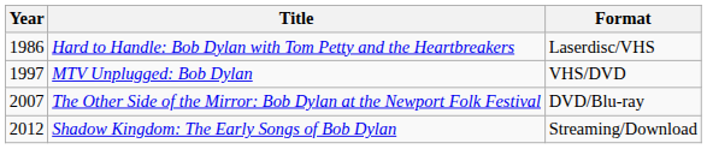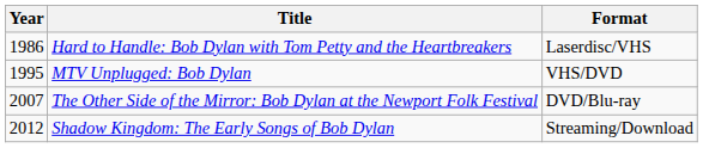 <table class="wikitable">
 <tr>
 <th>Year</th>
 <th>Title</th>
 <th>Format</th>
 </tr>
 <tr>
 <td>1986</td>
 <td><em><a href='#'>Hard to Handle: Bob Dylan with Tom Petty and the Heartbreakers</a></em></td>
 <td>Laserdisc/VHS</td>
 </tr>
 <tr>
-<td>1997</td>
+<td>1995</td>
 <td><em><a href='#'>MTV Unplugged: Bob Dylan</a></em></td>
 <td>VHS/DVD</td>
 </tr>
 <tr>
 <td>2007</td>
 <td><em><a href='#'>The Other Side of the Mirror: Bob Dylan at the Newport Folk Festival</a></em></td>
 <td>DVD/Blu-ray</td>
 </tr>
 <tr>
 <td>2012</td>
 <td><em><a href='#'>Shadow Kingdom: The Early Songs of Bob Dylan</a></em></td>
 <td>Streaming/Download</td>
 </tr>
 </table>
